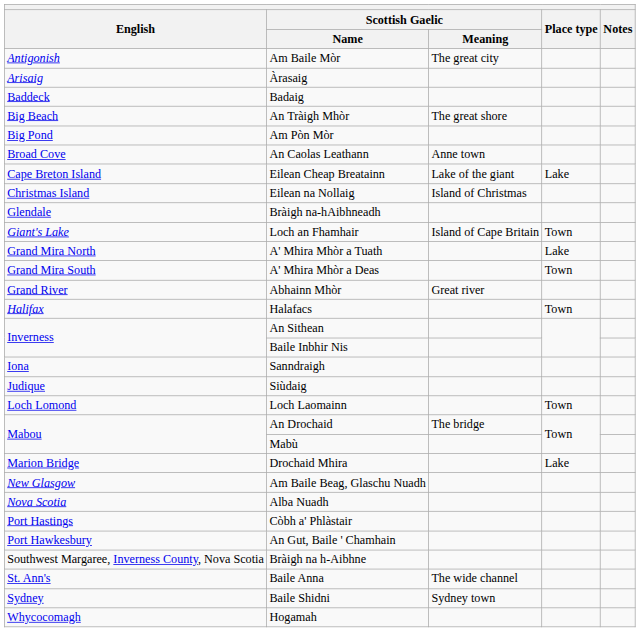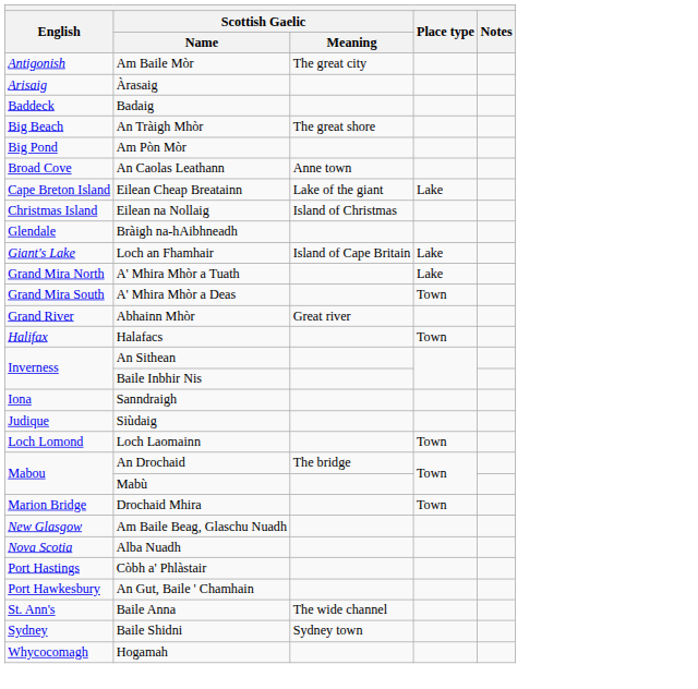 <table class="wikitable sortable">
 <tr>
 <th colspan="5"></th>
 </tr>
 <tr>
 <th rowspan="2">English</th>
 <th colspan="2">Scottish Gaelic</th>
 <th rowspan="2">Place type</th>
 <th rowspan="2">Notes</th>
 </tr>
 <tr>
 <th>Name</th>
 <th>Meaning</th>
 </tr>
 <tr>
 <td><em><a href='#'>Antigonish</a></em></td>
 <td>Am Baile Mòr</td>
 <td>The great city</td>
 <td></td>
 <td></td>
 </tr>
 <tr>
 <td><em><a href='#'>Arisaig</a></em></td>
 <td>Àrasaig</td>
 <td></td>
 <td></td>
 <td></td>
 </tr>
 <tr>
 <td><a href='#'>Baddeck</a></td>
 <td>Badaig</td>
 <td></td>
 <td></td>
 <td></td>
 </tr>
 <tr>
 <td><a href='#'>Big Beach</a></td>
 <td>An Tràigh Mhòr</td>
 <td>The great shore</td>
 <td></td>
 <td></td>
 </tr>
 <tr>
 <td><a href='#'>Big Pond</a></td>
 <td>Am Pòn Mòr</td>
 <td></td>
 <td></td>
 <td></td>
 </tr>
 <tr>
 <td><a href='#'>Broad Cove</a></td>
 <td>An Caolas Leathann</td>
 <td>Anne town</td>
 <td></td>
 <td></td>
 </tr>
 <tr>
 <td><a href='#'>Cape Breton Island</a></td>
 <td>Eilean Cheap Breatainn</td>
 <td>Lake of the giant</td>
 <td>Lake</td>
 <td></td>
 </tr>
 <tr>
 <td><a href='#'>Christmas Island</a></td>
 <td>Eilean na Nollaig</td>
 <td>Island of Christmas</td>
 <td></td>
 <td></td>
 </tr>
 <tr>
 <td><a href='#'>Glendale</a></td>
 <td>Bràigh na-hAibhneadh</td>
 <td></td>
 <td></td>
 <td></td>
 </tr>
 <tr>
 <td><em><a href='#'>Giant's Lake</a></em></td>
 <td>Loch an Fhamhair</td>
 <td>Island of Cape Britain</td>
-<td>Town</td>
+<td>Lake</td>
 <td></td>
 </tr>
 <tr>
 <td><a href='#'>Grand Mira North</a></td>
 <td>A' Mhira Mhòr a Tuath</td>
 <td></td>
 <td>Lake</td>
 <td></td>
 </tr>
 <tr>
 <td><a href='#'>Grand Mira South</a></td>
 <td>A' Mhira Mhòr a Deas</td>
 <td></td>
 <td>Town</td>
 <td></td>
 </tr>
 <tr>
 <td><a href='#'>Grand River</a></td>
 <td>Abhainn Mhòr</td>
 <td>Great river</td>
 <td></td>
 <td></td>
 </tr>
 <tr>
 <td><em><a href='#'>Halifax</a></em></td>
 <td>Halafacs</td>
 <td></td>
 <td>Town</td>
 <td></td>
 </tr>
 <tr>
 <td rowspan="2"><a href='#'>Inverness</a></td>
 <td>An Sithean</td>
 <td></td>
 <td rowspan="2"></td>
 <td></td>
 </tr>
 <tr>
 <td>Baile Inbhir Nis</td>
 <td></td>
 <td></td>
 </tr>
 <tr>
 <td><a href='#'>Iona</a></td>
 <td>Sanndraigh</td>
 <td></td>
 <td></td>
 <td></td>
 </tr>
 <tr>
 <td><a href='#'>Judique</a></td>
 <td>Siùdaig</td>
 <td></td>
 <td></td>
 <td></td>
 </tr>
 <tr>
 <td><a href='#'>Loch Lomond</a></td>
 <td>Loch Laomainn</td>
 <td></td>
 <td>Town</td>
 <td></td>
 </tr>
 <tr>
 <td rowspan="2"><a href='#'>Mabou</a></td>
 <td>An Drochaid</td>
 <td>The bridge</td>
 <td rowspan="2">Town</td>
 <td></td>
 </tr>
 <tr>
 <td>Mabù</td>
 <td></td>
 <td></td>
 </tr>
 <tr>
 <td><a href='#'>Marion Bridge</a></td>
 <td>Drochaid Mhira</td>
 <td></td>
-<td>Lake</td>
+<td>Town</td>
 <td></td>
 </tr>
 <tr>
 <td><em><a href='#'>New Glasgow</a></em></td>
 <td>Am Baile Beag, Glaschu Nuadh</td>
 <td></td>
 <td></td>
 <td></td>
 </tr>
 <tr>
 <td><em><a href='#'>Nova Scotia</a></em></td>
 <td>Alba Nuadh</td>
 <td></td>
 <td></td>
 <td></td>
 </tr>
 <tr>
 <td><a href='#'>Port Hastings</a></td>
 <td>Còbh a' Phlàstair</td>
 <td></td>
 <td></td>
 <td></td>
 </tr>
 <tr>
 <td><a href='#'>Port Hawkesbury</a></td>
 <td>An Gut, Baile ' Chamhain</td>
 <td></td>
 <td></td>
 <td></td>
 </tr>
 <tr>
-<td>Southwest Margaree, <a href='#'>Inverness County</a>, Nova Scotia</td>
-<td>Bràigh na h-Aibhne</td>
-<td></td>
-<td></td>
-<td></td>
-</tr>
-<tr>
 <td><a href='#'>St. Ann's</a></td>
 <td>Baile Anna</td>
 <td>The wide channel</td>
 <td></td>
 <td></td>
 </tr>
 <tr>
 <td><a href='#'>Sydney</a></td>
 <td>Baile Shidni</td>
 <td>Sydney town</td>
 <td></td>
 <td></td>
 </tr>
 <tr>
 <td><a href='#'>Whycocomagh</a></td>
 <td>Hogamah</td>
 <td></td>
 <td></td>
 <td></td>
 </tr>
 </table>
